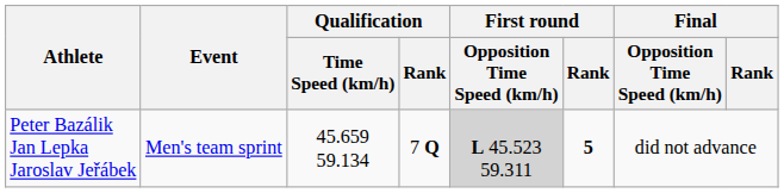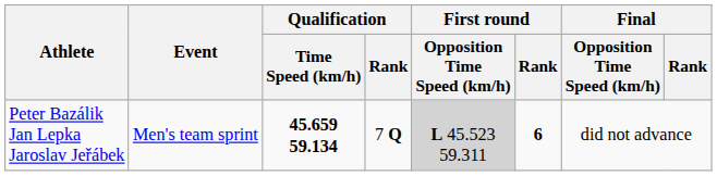 <table class="wikitable" style="font-size:90%">
 <tr>
 <th rowspan="2">Athlete</th>
 <th rowspan="2">Event</th>
 <th colspan=2>Qualification</th>
 <th colspan=2>First round</th>
 <th colspan=2>Final</th>
 </tr>
 <tr style="font-size:95%">
 <th>Time<br>Speed (km/h)</th>
 <th>Rank</th>
 <th>Opposition<br>Time<br>Speed (km/h)</th>
 <th>Rank</th>
 <th>Opposition<br>Time<br>Speed (km/h)</th>
 <th>Rank</th>
 </tr>
 <tr align=center>
 <td align=left><a href='#'>Peter Bazálik</a><br><a href='#'>Jan Lepka</a><br><a href='#'>Jaroslav Jeřábek</a></td>
 <td align=left><a href='#'>Men's team sprint</a></td>
-<td>45.659<br>59.134</td>
+<td><strong>45.659<br>59.134</strong></td>
 <td>7 <strong>Q</strong></td>
 <td style="background: lightgrey;"><br><strong>L</strong> 45.523<br>59.311</td>
-<td><strong>5</strong></td>
+<td><strong>6</strong></td>
 <td colspan=2>did not advance</td>
 </tr>
 </table>
